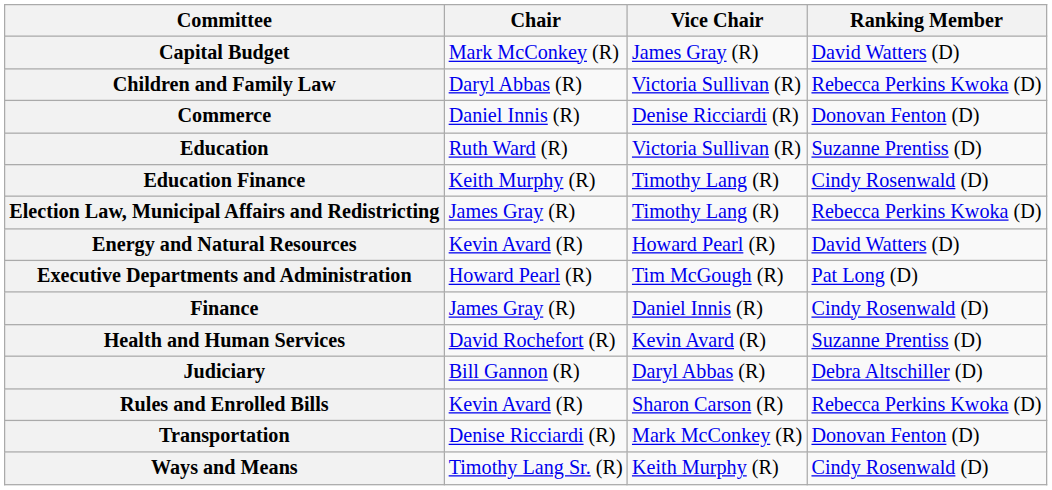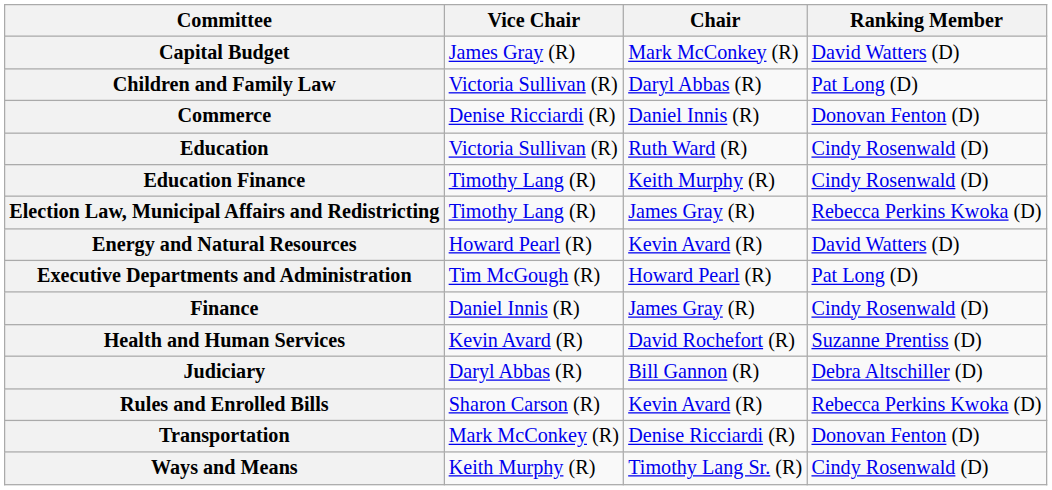 <table class="wikitable">
 <tr>
 <th>Committee</th>
+<th>Vice Chair</th>
 <th>Chair</th>
-<th>Vice Chair</th>
 <th>Ranking Member</th>
 </tr>
 <tr>
 <th>Capital Budget</th>
+<td><a href='#'>James Gray</a> (R)</td>
 <td><a href='#'>Mark McConkey</a> (R)</td>
-<td><a href='#'>James Gray</a> (R)</td>
 <td><a href='#'>David Watters</a> (D)</td>
 </tr>
 <tr>
 <th>Children and Family Law</th>
+<td><a href='#'>Victoria Sullivan</a> (R)</td>
 <td><a href='#'>Daryl Abbas</a> (R)</td>
+<td><a href='#'>Pat Long</a> (D)</td>
+</tr>
+<tr>
+<th>Commerce</th>
+<td><a href='#'>Denise Ricciardi</a> (R)</td>
+<td><a href='#'>Daniel Innis</a> (R)</td>
+<td><a href='#'>Donovan Fenton</a> (D)</td>
+</tr>
+<tr>
+<th>Education</th>
 <td><a href='#'>Victoria Sullivan</a> (R)</td>
+<td><a href='#'>Ruth Ward</a> (R)</td>
+<td><a href='#'>Cindy Rosenwald</a> (D)</td>
+</tr>
+<tr>
+<th>Education Finance</th>
+<td><a href='#'>Timothy Lang</a> (R)</td>
+<td><a href='#'>Keith Murphy</a> (R)</td>
+<td><a href='#'>Cindy Rosenwald</a> (D)</td>
+</tr>
+<tr>
+<th>Election Law, Municipal Affairs and Redistricting</th>
+<td><a href='#'>Timothy Lang</a> (R)</td>
+<td><a href='#'>James Gray</a> (R)</td>
 <td><a href='#'>Rebecca Perkins Kwoka</a> (D)</td>
 </tr>
 <tr>
-<th>Commerce</th>
+<th>Energy and Natural Resources</th>
+<td><a href='#'>Howard Pearl</a> (R)</td>
+<td><a href='#'>Kevin Avard</a> (R)</td>
+<td><a href='#'>David Watters</a> (D)</td>
+</tr>
+<tr>
+<th>Executive Departments and Administration</th>
+<td><a href='#'>Tim McGough</a> (R)</td>
+<td><a href='#'>Howard Pearl</a> (R)</td>
+<td><a href='#'>Pat Long</a> (D)</td>
+</tr>
+<tr>
+<th>Finance</th>
 <td><a href='#'>Daniel Innis</a> (R)</td>
+<td><a href='#'>James Gray</a> (R)</td>
+<td><a href='#'>Cindy Rosenwald</a> (D)</td>
+</tr>
+<tr>
+<th>Health and Human Services</th>
+<td><a href='#'>Kevin Avard</a> (R)</td>
+<td><a href='#'>David Rochefort</a> (R)</td>
+<td><a href='#'>Suzanne Prentiss</a> (D)</td>
+</tr>
+<tr>
+<th>Judiciary</th>
+<td><a href='#'>Daryl Abbas</a> (R)</td>
+<td><a href='#'>Bill Gannon</a> (R)</td>
+<td><a href='#'>Debra Altschiller</a> (D)</td>
+</tr>
+<tr>
+<th>Rules and Enrolled Bills</th>
+<td><a href='#'>Sharon Carson</a> (R)</td>
+<td><a href='#'>Kevin Avard</a> (R)</td>
+<td><a href='#'>Rebecca Perkins Kwoka</a> (D)</td>
+</tr>
+<tr>
+<th>Transportation</th>
+<td><a href='#'>Mark McConkey</a> (R)</td>
 <td><a href='#'>Denise Ricciardi</a> (R)</td>
 <td><a href='#'>Donovan Fenton</a> (D)</td>
 </tr>
 <tr>
-<th>Education</th>
-<td><a href='#'>Ruth Ward</a> (R)</td>
-<td><a href='#'>Victoria Sullivan</a> (R)</td>
-<td><a href='#'>Suzanne Prentiss</a> (D)</td>
-</tr>
-<tr>
-<th>Education Finance</th>
+<th>Ways and Means</th>
 <td><a href='#'>Keith Murphy</a> (R)</td>
-<td><a href='#'>Timothy Lang</a> (R)</td>
-<td><a href='#'>Cindy Rosenwald</a> (D)</td>
-</tr>
-<tr>
-<th>Election Law, Municipal Affairs and Redistricting</th>
-<td><a href='#'>James Gray</a> (R)</td>
-<td><a href='#'>Timothy Lang</a> (R)</td>
-<td><a href='#'>Rebecca Perkins Kwoka</a> (D)</td>
-</tr>
-<tr>
-<th>Energy and Natural Resources</th>
-<td><a href='#'>Kevin Avard</a> (R)</td>
-<td><a href='#'>Howard Pearl</a> (R)</td>
-<td><a href='#'>David Watters</a> (D)</td>
-</tr>
-<tr>
-<th>Executive Departments and Administration</th>
-<td><a href='#'>Howard Pearl</a> (R)</td>
-<td><a href='#'>Tim McGough</a> (R)</td>
-<td><a href='#'>Pat Long</a> (D)</td>
-</tr>
-<tr>
-<th>Finance</th>
-<td><a href='#'>James Gray</a> (R)</td>
-<td><a href='#'>Daniel Innis</a> (R)</td>
-<td><a href='#'>Cindy Rosenwald</a> (D)</td>
-</tr>
-<tr>
-<th>Health and Human Services</th>
-<td><a href='#'>David Rochefort</a> (R)</td>
-<td><a href='#'>Kevin Avard</a> (R)</td>
-<td><a href='#'>Suzanne Prentiss</a> (D)</td>
-</tr>
-<tr>
-<th>Judiciary</th>
-<td><a href='#'>Bill Gannon</a> (R)</td>
-<td><a href='#'>Daryl Abbas</a> (R)</td>
-<td><a href='#'>Debra Altschiller</a> (D)</td>
-</tr>
-<tr>
-<th>Rules and Enrolled Bills</th>
-<td><a href='#'>Kevin Avard</a> (R)</td>
-<td><a href='#'>Sharon Carson</a> (R)</td>
-<td><a href='#'>Rebecca Perkins Kwoka</a> (D)</td>
-</tr>
-<tr>
-<th>Transportation</th>
-<td><a href='#'>Denise Ricciardi</a> (R)</td>
-<td><a href='#'>Mark McConkey</a> (R)</td>
-<td><a href='#'>Donovan Fenton</a> (D)</td>
-</tr>
-<tr>
-<th>Ways and Means</th>
 <td><a href='#'>Timothy Lang Sr.</a> (R)</td>
-<td><a href='#'>Keith Murphy</a> (R)</td>
 <td><a href='#'>Cindy Rosenwald</a> (D)</td>
 </tr>
 </table>
